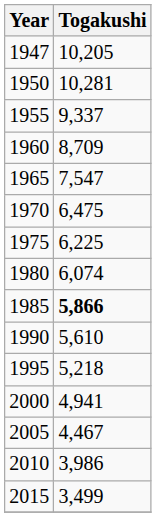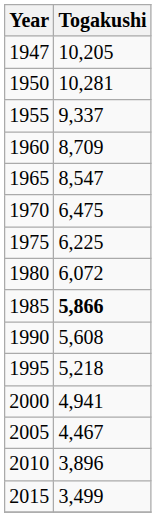 <table class="wikitable">
 <tr>
 <th scope="col">Year</th>
 <th scope="col">Togakushi</th>
 </tr>
 <tr>
 <td>1947</td>
 <td>10,205</td>
 </tr>
 <tr>
 <td>1950</td>
 <td>10,281</td>
 </tr>
 <tr>
 <td>1955</td>
 <td>9,337</td>
 </tr>
 <tr>
 <td>1960</td>
 <td>8,709</td>
 </tr>
 <tr>
 <td>1965</td>
-<td>7,547</td>
+<td>8,547</td>
 </tr>
 <tr>
 <td>1970</td>
 <td>6,475</td>
 </tr>
 <tr>
 <td>1975</td>
 <td>6,225</td>
 </tr>
 <tr>
 <td>1980</td>
-<td>6,074</td>
+<td>6,072</td>
 </tr>
 <tr>
 <td>1985</td>
 <td><strong>5,866</strong></td>
 </tr>
 <tr>
 <td>1990</td>
-<td>5,610</td>
+<td>5,608</td>
 </tr>
 <tr>
 <td>1995</td>
 <td>5,218</td>
 </tr>
 <tr>
 <td>2000</td>
 <td>4,941</td>
 </tr>
 <tr>
 <td>2005</td>
 <td>4,467</td>
 </tr>
 <tr>
 <td>2010</td>
-<td>3,986</td>
+<td>3,896</td>
 </tr>
 <tr>
 <td>2015</td>
 <td>3,499</td>
 </tr>
 <tr>
 </tr>
 </table>
